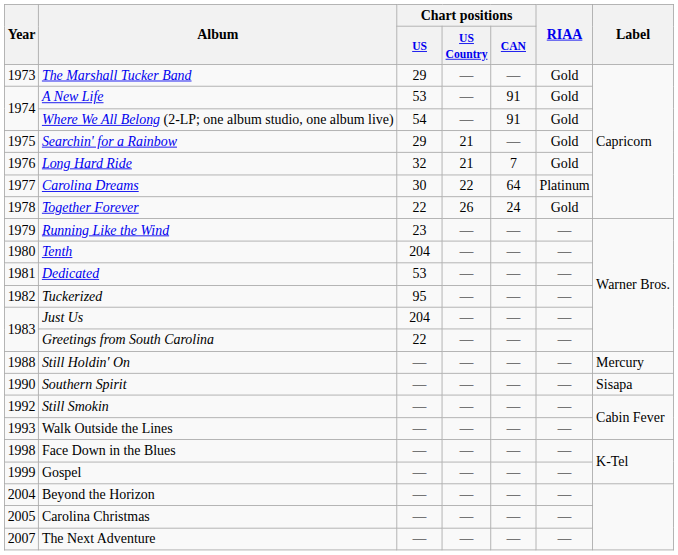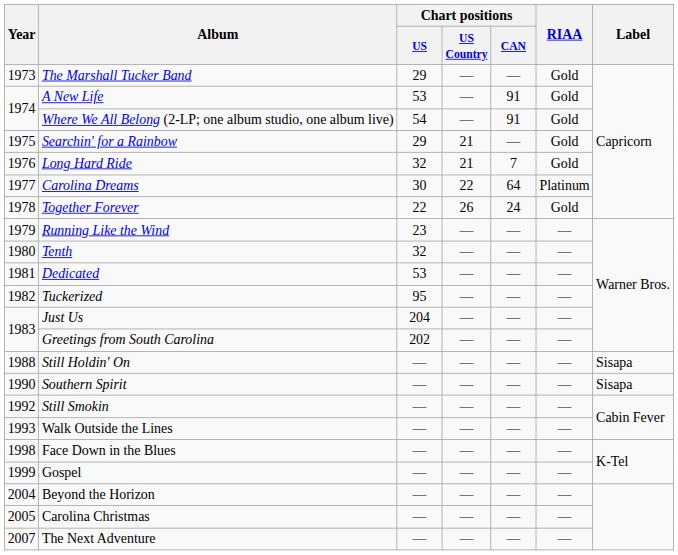 <table class="wikitable">
 <tr>
 <th rowspan="2">Year</th>
 <th rowspan="2">Album</th>
 <th colspan="3">Chart positions</th>
 <th rowspan="2"><a href='#'>RIAA</a></th>
 <th rowspan="2">Label</th>
 </tr>
 <tr>
 <th width="45"><small><a href='#'>US</a></small></th>
 <th width="45"><small><a href='#'>US Country</a></small></th>
 <th width="45"><small><a href='#'>CAN</a></small></th>
 </tr>
 <tr>
 <td>1973</td>
 <td><em><a href='#'>The Marshall Tucker Band</a></em></td>
 <td align="center">29</td>
 <td align="center">—</td>
 <td align="center">—</td>
 <td align="center">Gold</td>
 <td rowspan="7">Capricorn</td>
 </tr>
 <tr>
 <td rowspan="2">1974</td>
 <td><em><a href='#'>A New Life</a></em></td>
 <td align="center">53</td>
 <td align="center">—</td>
 <td align="center">91</td>
 <td align="center">Gold</td>
 </tr>
 <tr>
 <td><em><a href='#'>Where We All Belong</a></em> (2-LP; one album studio, one album live)</td>
 <td align="center">54</td>
 <td align="center">—</td>
 <td align="center">91</td>
 <td align="center">Gold</td>
 </tr>
 <tr>
 <td>1975</td>
 <td><em><a href='#'>Searchin' for a Rainbow</a></em></td>
 <td align="center">29</td>
 <td align="center">21</td>
 <td align="center">—</td>
 <td align="center">Gold</td>
 </tr>
 <tr>
 <td>1976</td>
 <td><em><a href='#'>Long Hard Ride</a></em></td>
 <td align="center">32</td>
 <td align="center">21</td>
 <td align="center">7</td>
 <td align="center">Gold</td>
 </tr>
 <tr>
 <td>1977</td>
 <td><em><a href='#'>Carolina Dreams</a></em></td>
 <td align="center">30</td>
 <td align="center">22</td>
 <td align="center">64</td>
 <td align="center">Platinum</td>
 </tr>
 <tr>
 <td>1978</td>
 <td><em><a href='#'>Together Forever</a></em></td>
 <td align="center">22</td>
 <td align="center">26</td>
 <td align="center">24</td>
 <td align="center">Gold</td>
 </tr>
 <tr>
 <td>1979</td>
 <td><em><a href='#'>Running Like the Wind</a></em></td>
 <td align="center">23</td>
 <td align="center">—</td>
 <td align="center">—</td>
 <td align="center">—</td>
 <td rowspan="6">Warner Bros.</td>
 </tr>
 <tr>
 <td>1980</td>
 <td><em><a href='#'>Tenth</a></em></td>
-<td align="center">204</td>
+<td align="center">32</td>
 <td align="center">—</td>
 <td align="center">—</td>
 <td align="center">—</td>
 </tr>
 <tr>
 <td>1981</td>
 <td><em><a href='#'>Dedicated</a></em></td>
 <td align="center">53</td>
 <td align="center">—</td>
 <td align="center">—</td>
 <td align="center">—</td>
 </tr>
 <tr>
 <td>1982</td>
 <td><em>Tuckerized</em></td>
 <td align="center">95</td>
 <td align="center">—</td>
 <td align="center">—</td>
 <td align="center">—</td>
 </tr>
 <tr>
 <td rowspan="2">1983</td>
 <td><em>Just Us</em></td>
 <td align="center">204</td>
 <td align="center">—</td>
 <td align="center">—</td>
 <td align="center">—</td>
 </tr>
 <tr>
 <td><em>Greetings from South Carolina</em></td>
-<td align="center">22</td>
+<td align="center">202</td>
 <td align="center">—</td>
 <td align="center">—</td>
 <td align="center">—</td>
 </tr>
 <tr>
 <td>1988</td>
 <td><em>Still Holdin' On</em></td>
 <td align="center">—</td>
 <td align="center">—</td>
 <td align="center">—</td>
 <td align="center">—</td>
-<td>Mercury</td>
+<td>Sisapa</td>
 </tr>
 <tr>
 <td>1990</td>
 <td><em>Southern Spirit</em></td>
 <td align="center">—</td>
 <td align="center">—</td>
 <td align="center">—</td>
 <td align="center">—</td>
 <td>Sisapa</td>
 </tr>
 <tr>
 <td>1992</td>
 <td><em>Still Smokin<strong></td>
 <td align="center">—</td>
 <td align="center">—</td>
 <td align="center">—</td>
 <td align="center">—</td>
 <td rowspan="2">Cabin Fever</td>
 </tr>
 <tr>
 <td>1993</td>
 <td></em>Walk Outside the Lines<em></td>
 <td align="center">—</td>
 <td align="center">—</td>
 <td align="center">—</td>
 <td align="center">—</td>
 </tr>
 <tr>
 <td>1998</td>
 <td></em>Face Down in the Blues<em></td>
 <td align="center">—</td>
 <td align="center">—</td>
 <td align="center">—</td>
 <td align="center">—</td>
 <td rowspan="2">K-Tel</td>
 </tr>
 <tr>
 <td>1999</td>
 <td></em>Gospel<em></td>
 <td align="center">—</td>
 <td align="center">—</td>
 <td align="center">—</td>
 <td align="center">—</td>
 </tr>
 <tr>
 <td>2004</td>
 <td></em>Beyond the Horizon<em></td>
 <td align="center">—</td>
 <td align="center">—</td>
 <td align="center">—</td>
 <td align="center">—</td>
 </tr>
 <tr>
 <td>2005</td>
 <td></em>Carolina Christmas<em></td>
 <td align="center">—</td>
 <td align="center">—</td>
 <td align="center">—</td>
 <td align="center">—</td>
 </tr>
 <tr>
 <td>2007</td>
 <td></em>The Next Adventure<em></td>
 <td align="center">—</td>
 <td align="center">—</td>
 <td align="center">—</td>
 <td align="center">—</td>
 </tr>
 </table>
